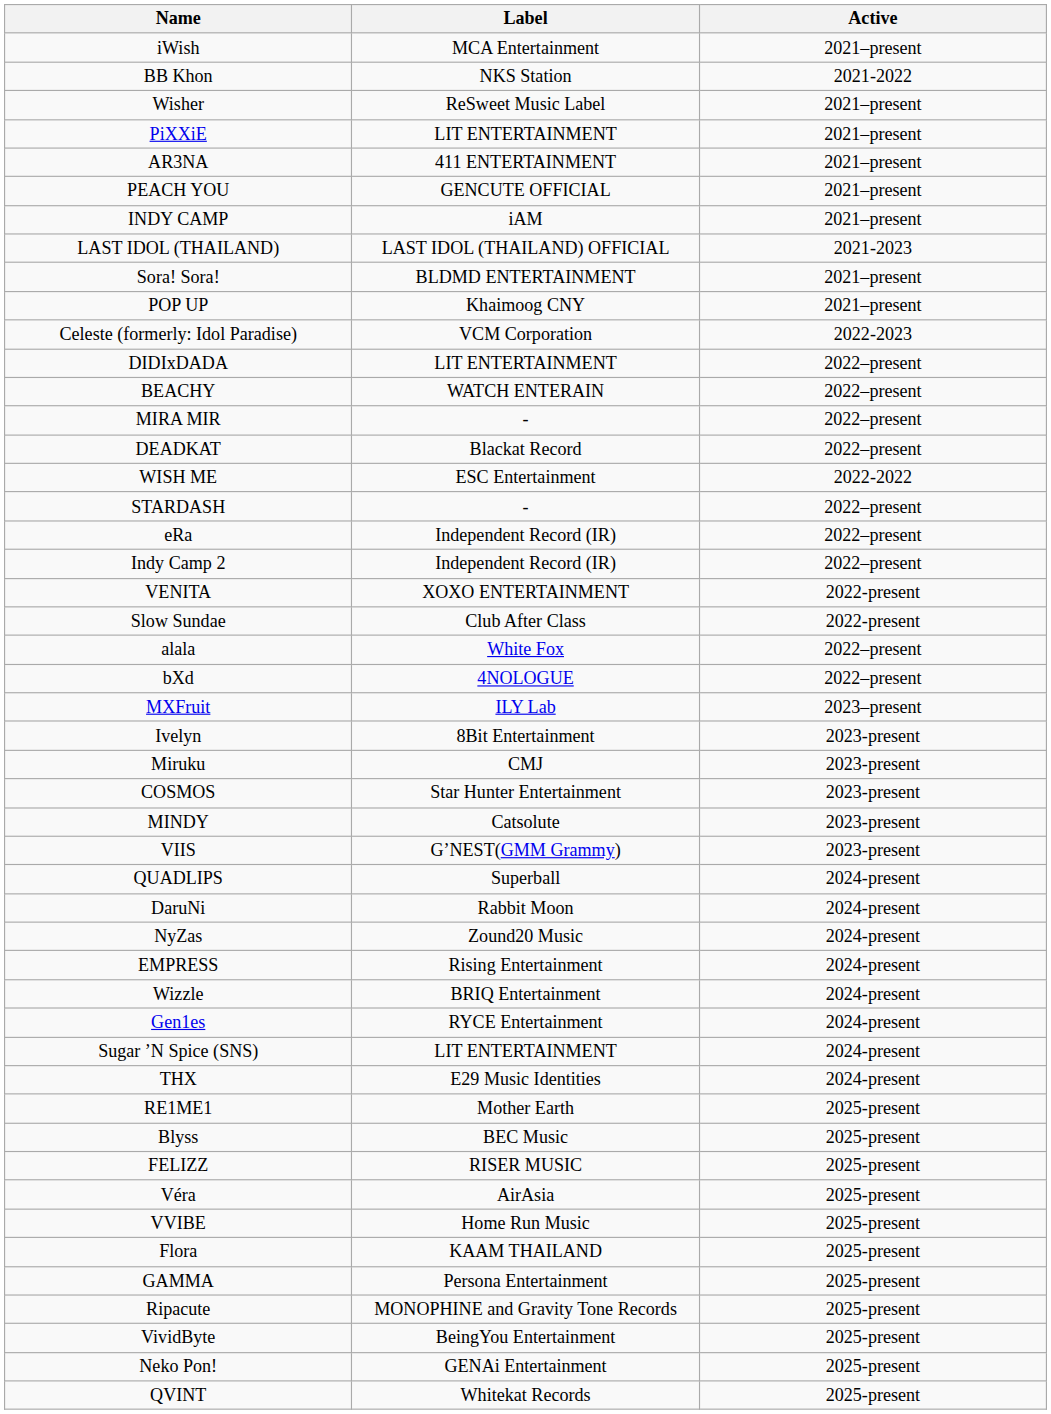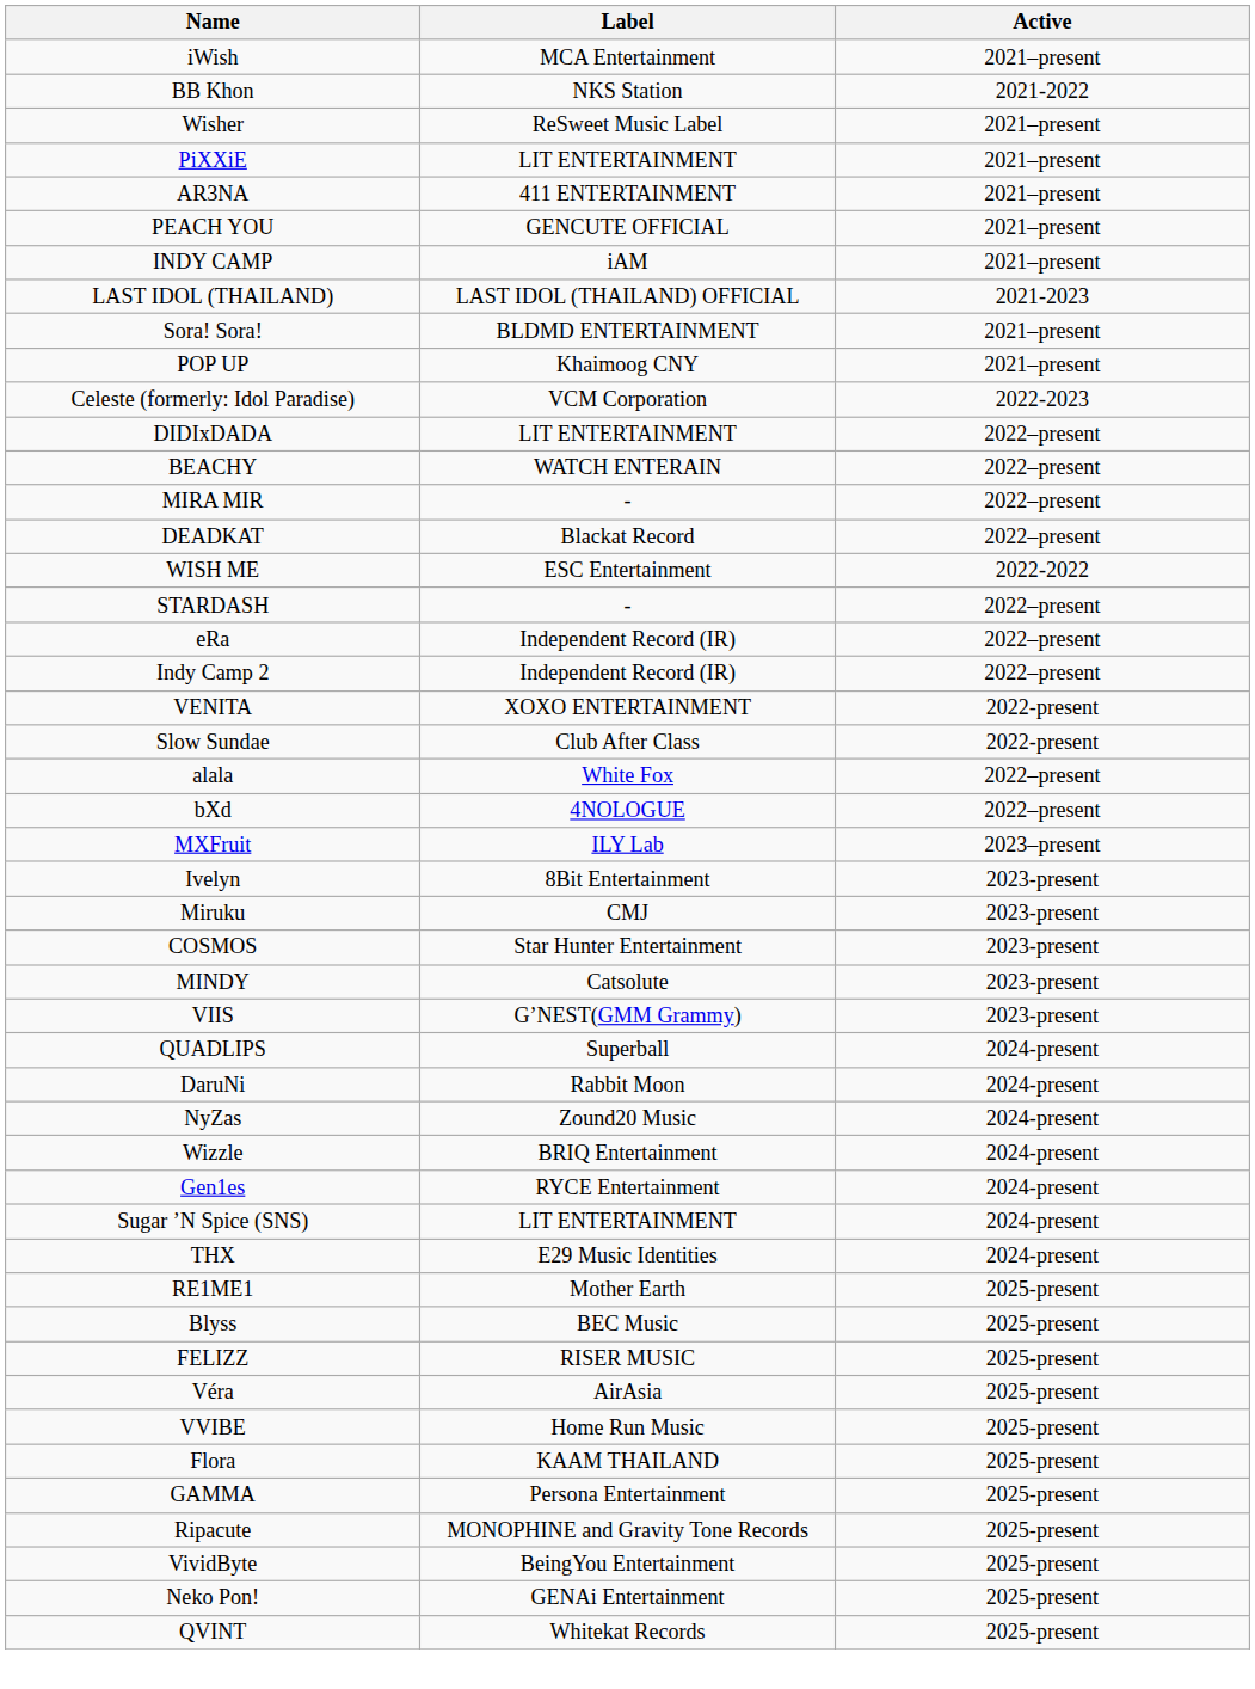 <table class="wikitable sortable" border="1" style="text-align:center;">
 <tr>
 <th width="300">Name</th>
 <th width="300">Label</th>
 <th width="300">Active</th>
 </tr>
 <tr>
 <td>iWish</td>
 <td>MCA Entertainment</td>
 <td>2021–present</td>
 </tr>
 <tr>
 <td>BB Khon</td>
 <td>NKS Station</td>
 <td>2021-2022</td>
 </tr>
 <tr>
 <td>Wisher</td>
 <td>ReSweet Music Label</td>
 <td>2021–present</td>
 </tr>
 <tr>
 <td><a href='#'>PiXXiE</a></td>
 <td>LIT ENTERTAINMENT</td>
 <td>2021–present</td>
 </tr>
 <tr>
 <td>AR3NA</td>
 <td>411 ENTERTAINMENT</td>
 <td>2021–present</td>
 </tr>
 <tr>
 <td>PEACH YOU</td>
 <td>GENCUTE OFFICIAL</td>
 <td>2021–present</td>
 </tr>
 <tr>
 <td>INDY CAMP</td>
 <td>iAM</td>
 <td>2021–present</td>
 </tr>
 <tr>
 <td>LAST IDOL (THAILAND)</td>
 <td>LAST IDOL (THAILAND) OFFICIAL</td>
 <td>2021-2023</td>
 </tr>
 <tr>
 <td>Sora! Sora!</td>
 <td>BLDMD ENTERTAINMENT</td>
 <td>2021–present</td>
 </tr>
 <tr>
 <td>POP UP</td>
 <td>Khaimoog CNY</td>
 <td>2021–present</td>
 </tr>
 <tr>
 <td>Celeste (formerly: Idol Paradise)</td>
 <td>VCM Corporation</td>
 <td>2022-2023</td>
 </tr>
 <tr>
 <td>DIDIxDADA</td>
 <td>LIT ENTERTAINMENT</td>
 <td>2022–present</td>
 </tr>
 <tr>
 <td>BEACHY</td>
 <td>WATCH ENTERAIN</td>
 <td>2022–present</td>
 </tr>
 <tr>
 <td>MIRA MIR</td>
 <td>-</td>
 <td>2022–present</td>
 </tr>
 <tr>
 <td>DEADKAT</td>
 <td>Blackat Record</td>
 <td>2022–present</td>
 </tr>
 <tr>
 <td>WISH ME</td>
 <td>ESC Entertainment</td>
 <td>2022-2022</td>
 </tr>
 <tr>
 <td>STARDASH</td>
 <td>-</td>
 <td>2022–present</td>
 </tr>
 <tr>
 <td>eRa</td>
 <td>Independent Record (IR)</td>
 <td>2022–present</td>
 </tr>
 <tr>
 <td>Indy Camp 2</td>
 <td>Independent Record (IR)</td>
 <td>2022–present</td>
 </tr>
 <tr>
 <td>VENITA</td>
 <td>XOXO ENTERTAINMENT</td>
 <td>2022-present</td>
 </tr>
 <tr>
 <td>Slow Sundae</td>
 <td>Club After Class</td>
 <td>2022-present</td>
 </tr>
 <tr>
 <td>alala</td>
 <td><a href='#'>White Fox</a></td>
 <td>2022–present</td>
 </tr>
 <tr>
 <td>bXd</td>
 <td><a href='#'>4NOLOGUE</a></td>
 <td>2022–present</td>
 </tr>
 <tr>
 <td><a href='#'>MXFruit</a></td>
 <td><a href='#'>ILY Lab</a></td>
 <td>2023–present</td>
 </tr>
 <tr>
 <td>Ivelyn</td>
 <td>8Bit Entertainment</td>
 <td>2023-present</td>
 </tr>
 <tr>
 <td>Miruku</td>
 <td>CMJ</td>
 <td>2023-present</td>
 </tr>
 <tr>
 <td>COSMOS</td>
 <td>Star Hunter Entertainment</td>
 <td>2023-present</td>
 </tr>
 <tr>
 <td>MINDY</td>
 <td>Catsolute</td>
 <td>2023-present</td>
 </tr>
 <tr>
 <td>VIIS</td>
 <td>G’NEST(<a href='#'>GMM Grammy</a>)</td>
 <td>2023-present</td>
 </tr>
 <tr>
 <td>QUADLIPS</td>
 <td>Superball</td>
 <td>2024-present</td>
 </tr>
 <tr>
 <td>DaruNi</td>
 <td>Rabbit Moon</td>
 <td>2024-present</td>
 </tr>
 <tr>
 <td>NyZas</td>
 <td>Zound20 Music</td>
 <td>2024-present</td>
 </tr>
 <tr>
-<td>EMPRESS</td>
-<td>Rising Entertainment</td>
-<td>2024-present</td>
-</tr>
-<tr>
 <td>Wizzle</td>
 <td>BRIQ Entertainment</td>
 <td>2024-present</td>
 </tr>
 <tr>
 <td><a href='#'>Gen1es</a></td>
 <td>RYCE Entertainment</td>
 <td>2024-present</td>
 </tr>
 <tr>
 <td>Sugar ’N Spice (SNS)</td>
 <td>LIT ENTERTAINMENT</td>
 <td>2024-present</td>
 </tr>
 <tr>
 <td>THX</td>
 <td>E29 Music Identities</td>
 <td>2024-present</td>
 </tr>
 <tr>
 <td>RE1ME1</td>
 <td>Mother Earth</td>
 <td>2025-present</td>
 </tr>
 <tr>
 <td>Blyss</td>
 <td>BEC Music</td>
 <td>2025-present</td>
 </tr>
 <tr>
 <td>FELIZZ</td>
 <td>RISER MUSIC</td>
 <td>2025-present</td>
 </tr>
 <tr>
 <td>Véra</td>
 <td>AirAsia</td>
 <td>2025-present</td>
 </tr>
 <tr>
 <td>VVIBE</td>
 <td>Home Run Music</td>
 <td>2025-present</td>
 </tr>
 <tr>
 <td>Flora</td>
 <td>KAAM THAILAND</td>
 <td>2025-present</td>
 </tr>
 <tr>
 <td>GAMMA</td>
 <td>Persona Entertainment</td>
 <td>2025-present</td>
 </tr>
 <tr>
 <td>Ripacute</td>
 <td>MONOPHINE and Gravity Tone Records</td>
 <td>2025-present</td>
 </tr>
 <tr>
 <td>VividByte</td>
 <td>BeingYou Entertainment</td>
 <td>2025-present</td>
 </tr>
 <tr>
 <td>Neko Pon!</td>
 <td>GENAi Entertainment</td>
 <td>2025-present</td>
 </tr>
 <tr>
 <td>QVINT</td>
 <td>Whitekat Records</td>
 <td>2025-present</td>
 </tr>
 </table>
